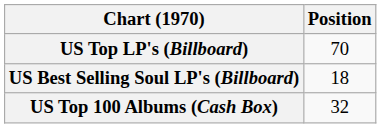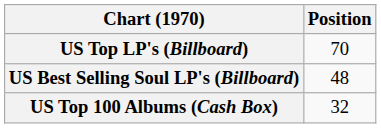 <table class="wikitable sortable plainrowheaders" style="text-align:center">
 <tr>
 <th scope="col">Chart (1970)</th>
 <th scope="col">Position</th>
 </tr>
 <tr>
 <th scope="row">US Top LP's (<em>Billboard</em>)</th>
 <td>70</td>
 </tr>
 <tr>
 <th scope="row">US Best Selling Soul LP's (<em>Billboard</em>)</th>
-<td>18</td>
+<td>48</td>
 </tr>
 <tr>
 <th scope="row">US Top 100 Albums (<em>Cash Box</em>)</th>
 <td>32</td>
 </tr>
 </table>
